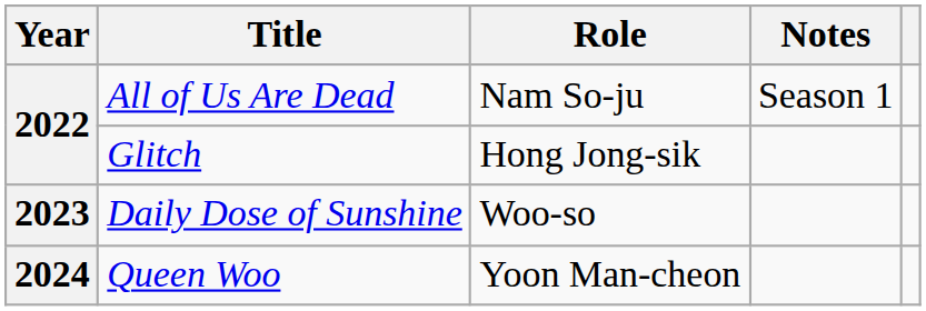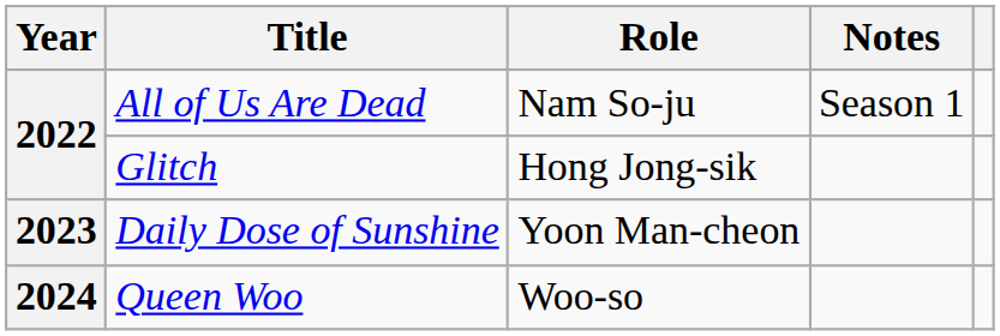 <table class="wikitable plainrowheaders sortable">
 <tr>
 <th scope="col">Year</th>
 <th scope="col">Title</th>
 <th scope="col">Role</th>
 <th scope="col">Notes</th>
 <th scope="col" class="unsortable"></th>
 </tr>
 <tr>
 <th scope="row" rowspan="2">2022</th>
 <td><em><a href='#'>All of Us Are Dead</a></em></td>
 <td>Nam So-ju</td>
 <td>Season 1</td>
 <td style="text-align:center"></td>
 </tr>
 <tr>
 <td><em><a href='#'>Glitch</a></em></td>
 <td>Hong Jong-sik</td>
 <td></td>
 <td style="text-align:center"></td>
 </tr>
 <tr>
 <th scope="row">2023</th>
 <td><em><a href='#'>Daily Dose of Sunshine</a></em></td>
-<td>Woo-so</td>
+<td>Yoon Man-cheon</td>
 <td></td>
 <td style="text-align:center"></td>
 </tr>
 <tr>
 <th scope="row">2024</th>
 <td><em><a href='#'>Queen Woo</a></em></td>
-<td>Yoon Man-cheon</td>
+<td>Woo-so</td>
 <td></td>
 <td style="text-align:center"></td>
 </tr>
 </table>
